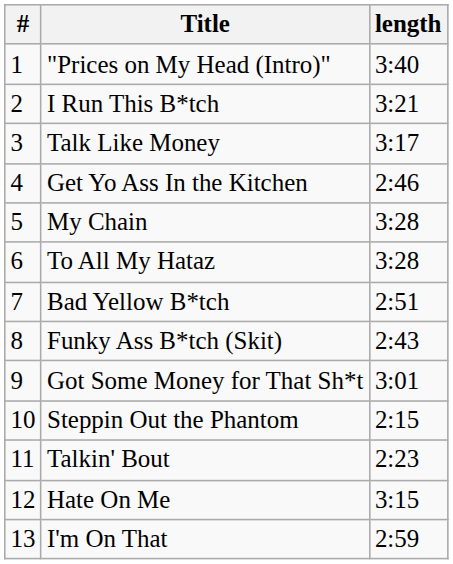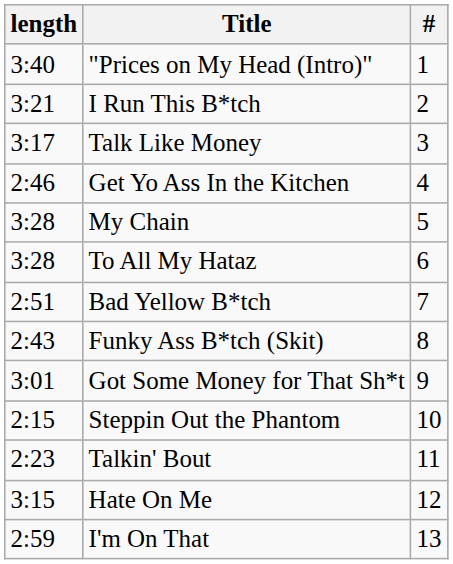 <table class="wikitable">
 <tr>
+<th>length</th>
+<th>Title</th>
 <th>#</th>
-<th>Title</th>
-<th>length</th>
 </tr>
 <tr>
+<td>3:40</td>
+<td>"Prices on My Head (Intro)"</td>
 <td>1</td>
-<td>"Prices on My Head (Intro)"</td>
-<td>3:40</td>
 </tr>
 <tr>
+<td>3:21</td>
+<td>I Run This B*tch</td>
 <td>2</td>
-<td>I Run This B*tch</td>
-<td>3:21</td>
 </tr>
 <tr>
+<td>3:17</td>
+<td>Talk Like Money</td>
 <td>3</td>
-<td>Talk Like Money</td>
-<td>3:17</td>
 </tr>
 <tr>
+<td>2:46</td>
+<td>Get Yo Ass In the Kitchen</td>
 <td>4</td>
-<td>Get Yo Ass In the Kitchen</td>
-<td>2:46</td>
 </tr>
 <tr>
+<td>3:28</td>
+<td>My Chain</td>
 <td>5</td>
-<td>My Chain</td>
-<td>3:28</td>
 </tr>
 <tr>
+<td>3:28</td>
+<td>To All My Hataz</td>
 <td>6</td>
-<td>To All My Hataz</td>
-<td>3:28</td>
 </tr>
 <tr>
+<td>2:51</td>
+<td>Bad Yellow B*tch</td>
 <td>7</td>
-<td>Bad Yellow B*tch</td>
-<td>2:51</td>
 </tr>
 <tr>
+<td>2:43</td>
+<td>Funky Ass B*tch (Skit)</td>
 <td>8</td>
-<td>Funky Ass B*tch (Skit)</td>
-<td>2:43</td>
 </tr>
 <tr>
+<td>3:01</td>
+<td>Got Some Money for That Sh*t</td>
 <td>9</td>
-<td>Got Some Money for That Sh*t</td>
-<td>3:01</td>
 </tr>
 <tr>
+<td>2:15</td>
+<td>Steppin Out the Phantom</td>
 <td>10</td>
-<td>Steppin Out the Phantom</td>
-<td>2:15</td>
 </tr>
 <tr>
+<td>2:23</td>
+<td>Talkin' Bout</td>
 <td>11</td>
-<td>Talkin' Bout</td>
-<td>2:23</td>
 </tr>
 <tr>
+<td>3:15</td>
+<td>Hate On Me</td>
 <td>12</td>
-<td>Hate On Me</td>
-<td>3:15</td>
 </tr>
 <tr>
+<td>2:59</td>
+<td>I'm On That</td>
 <td>13</td>
-<td>I'm On That</td>
-<td>2:59</td>
 </tr>
 </table>
